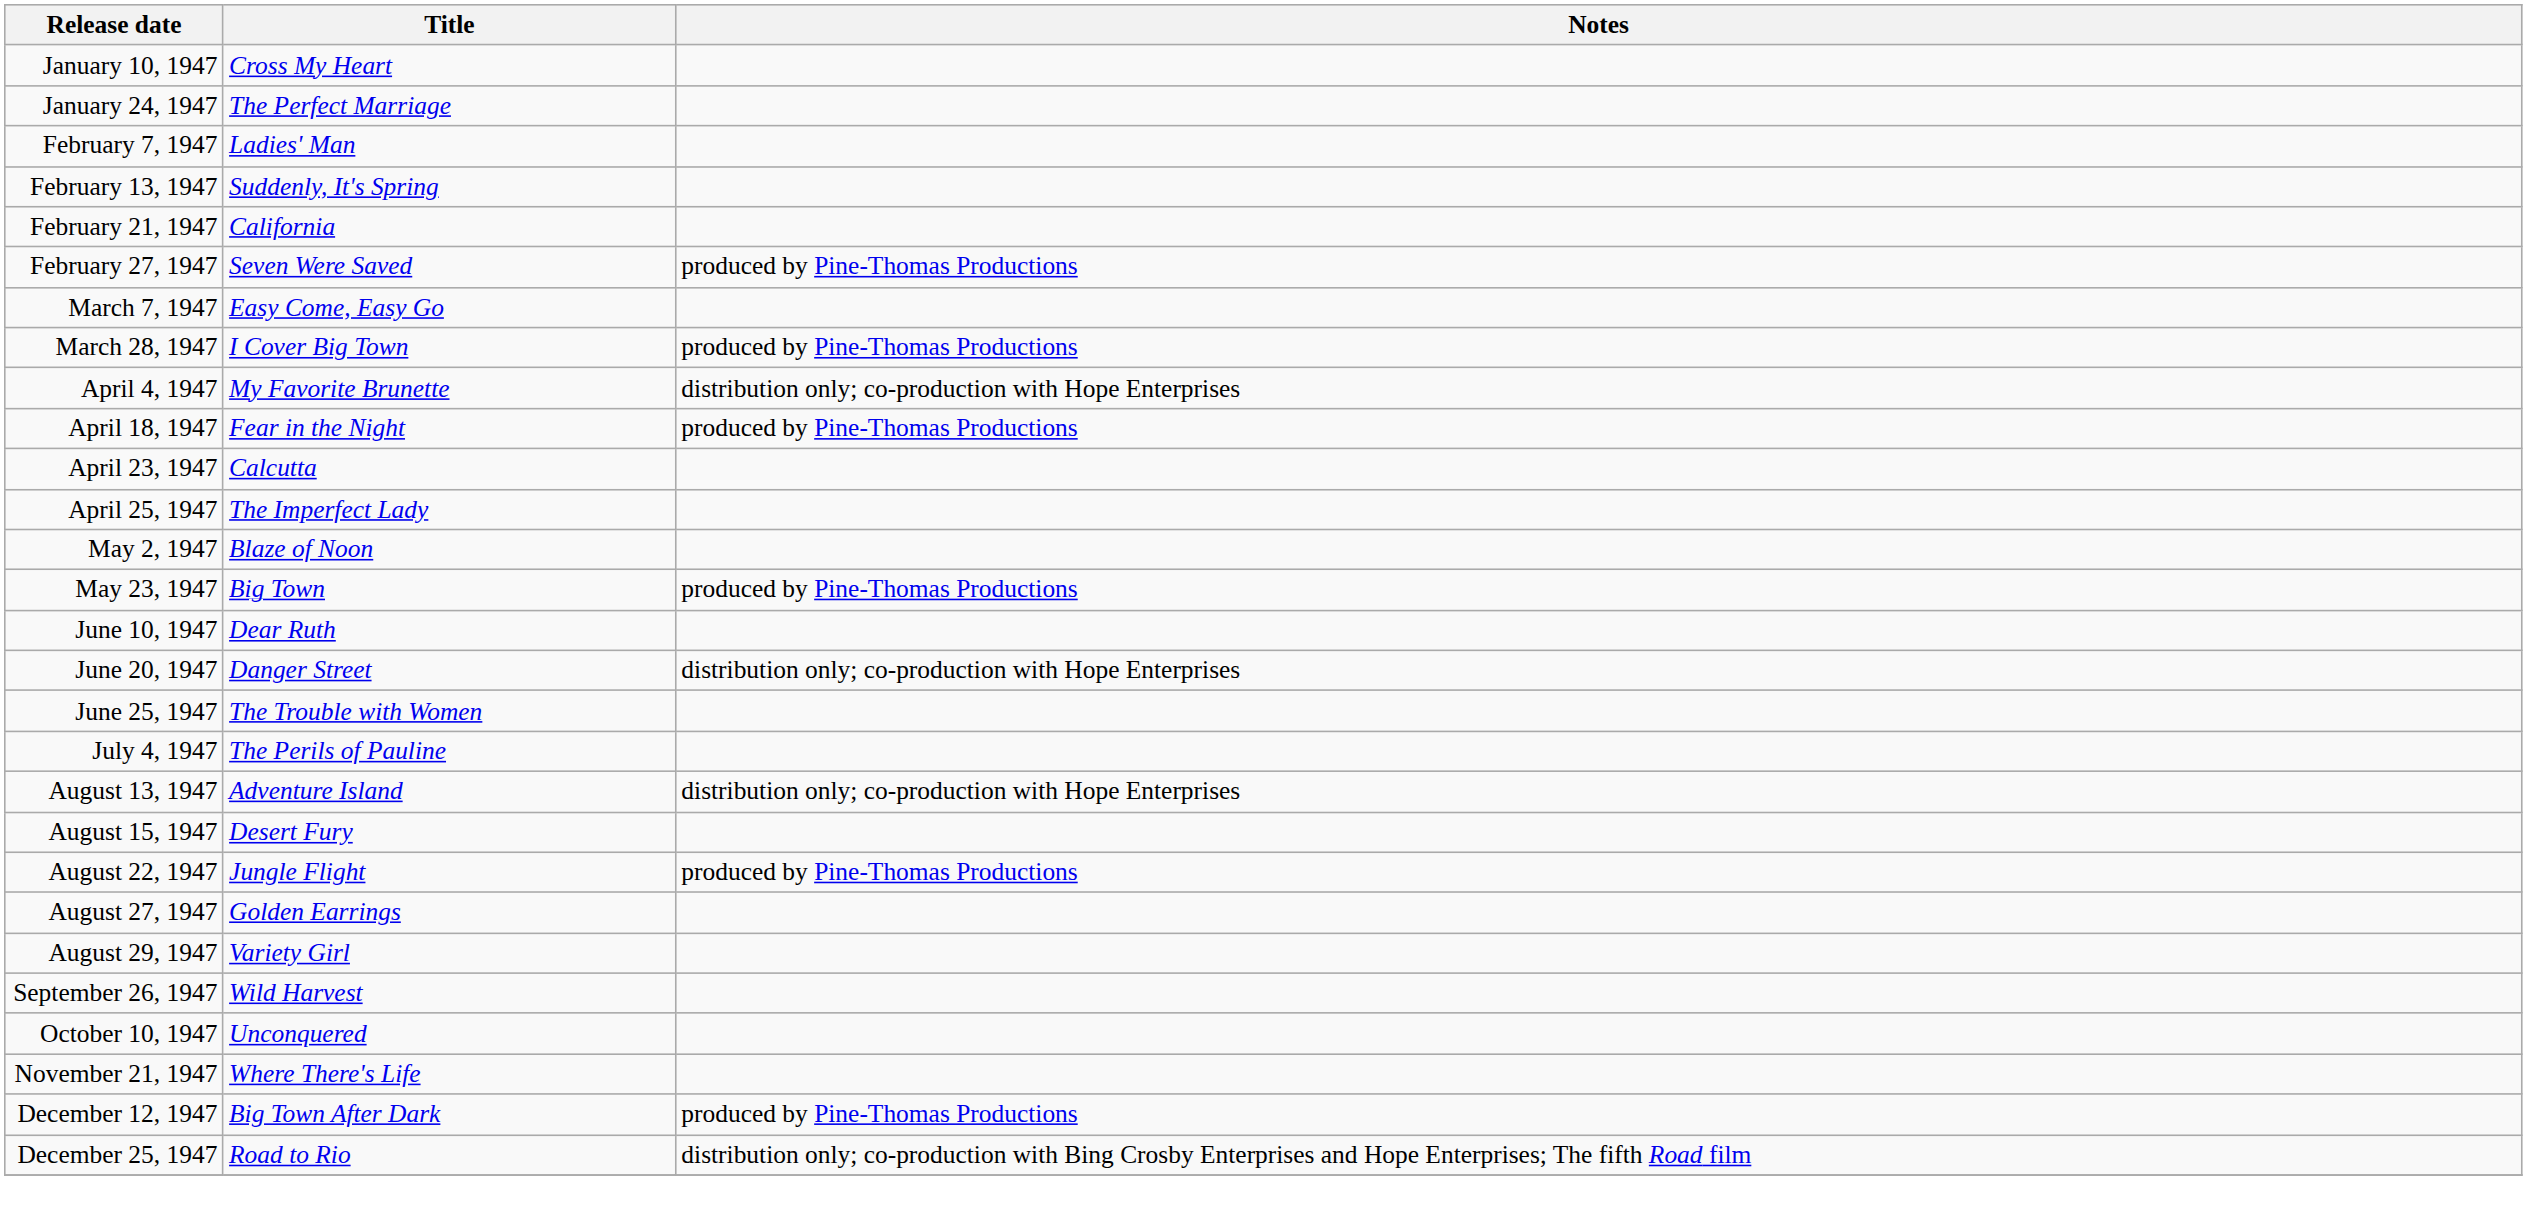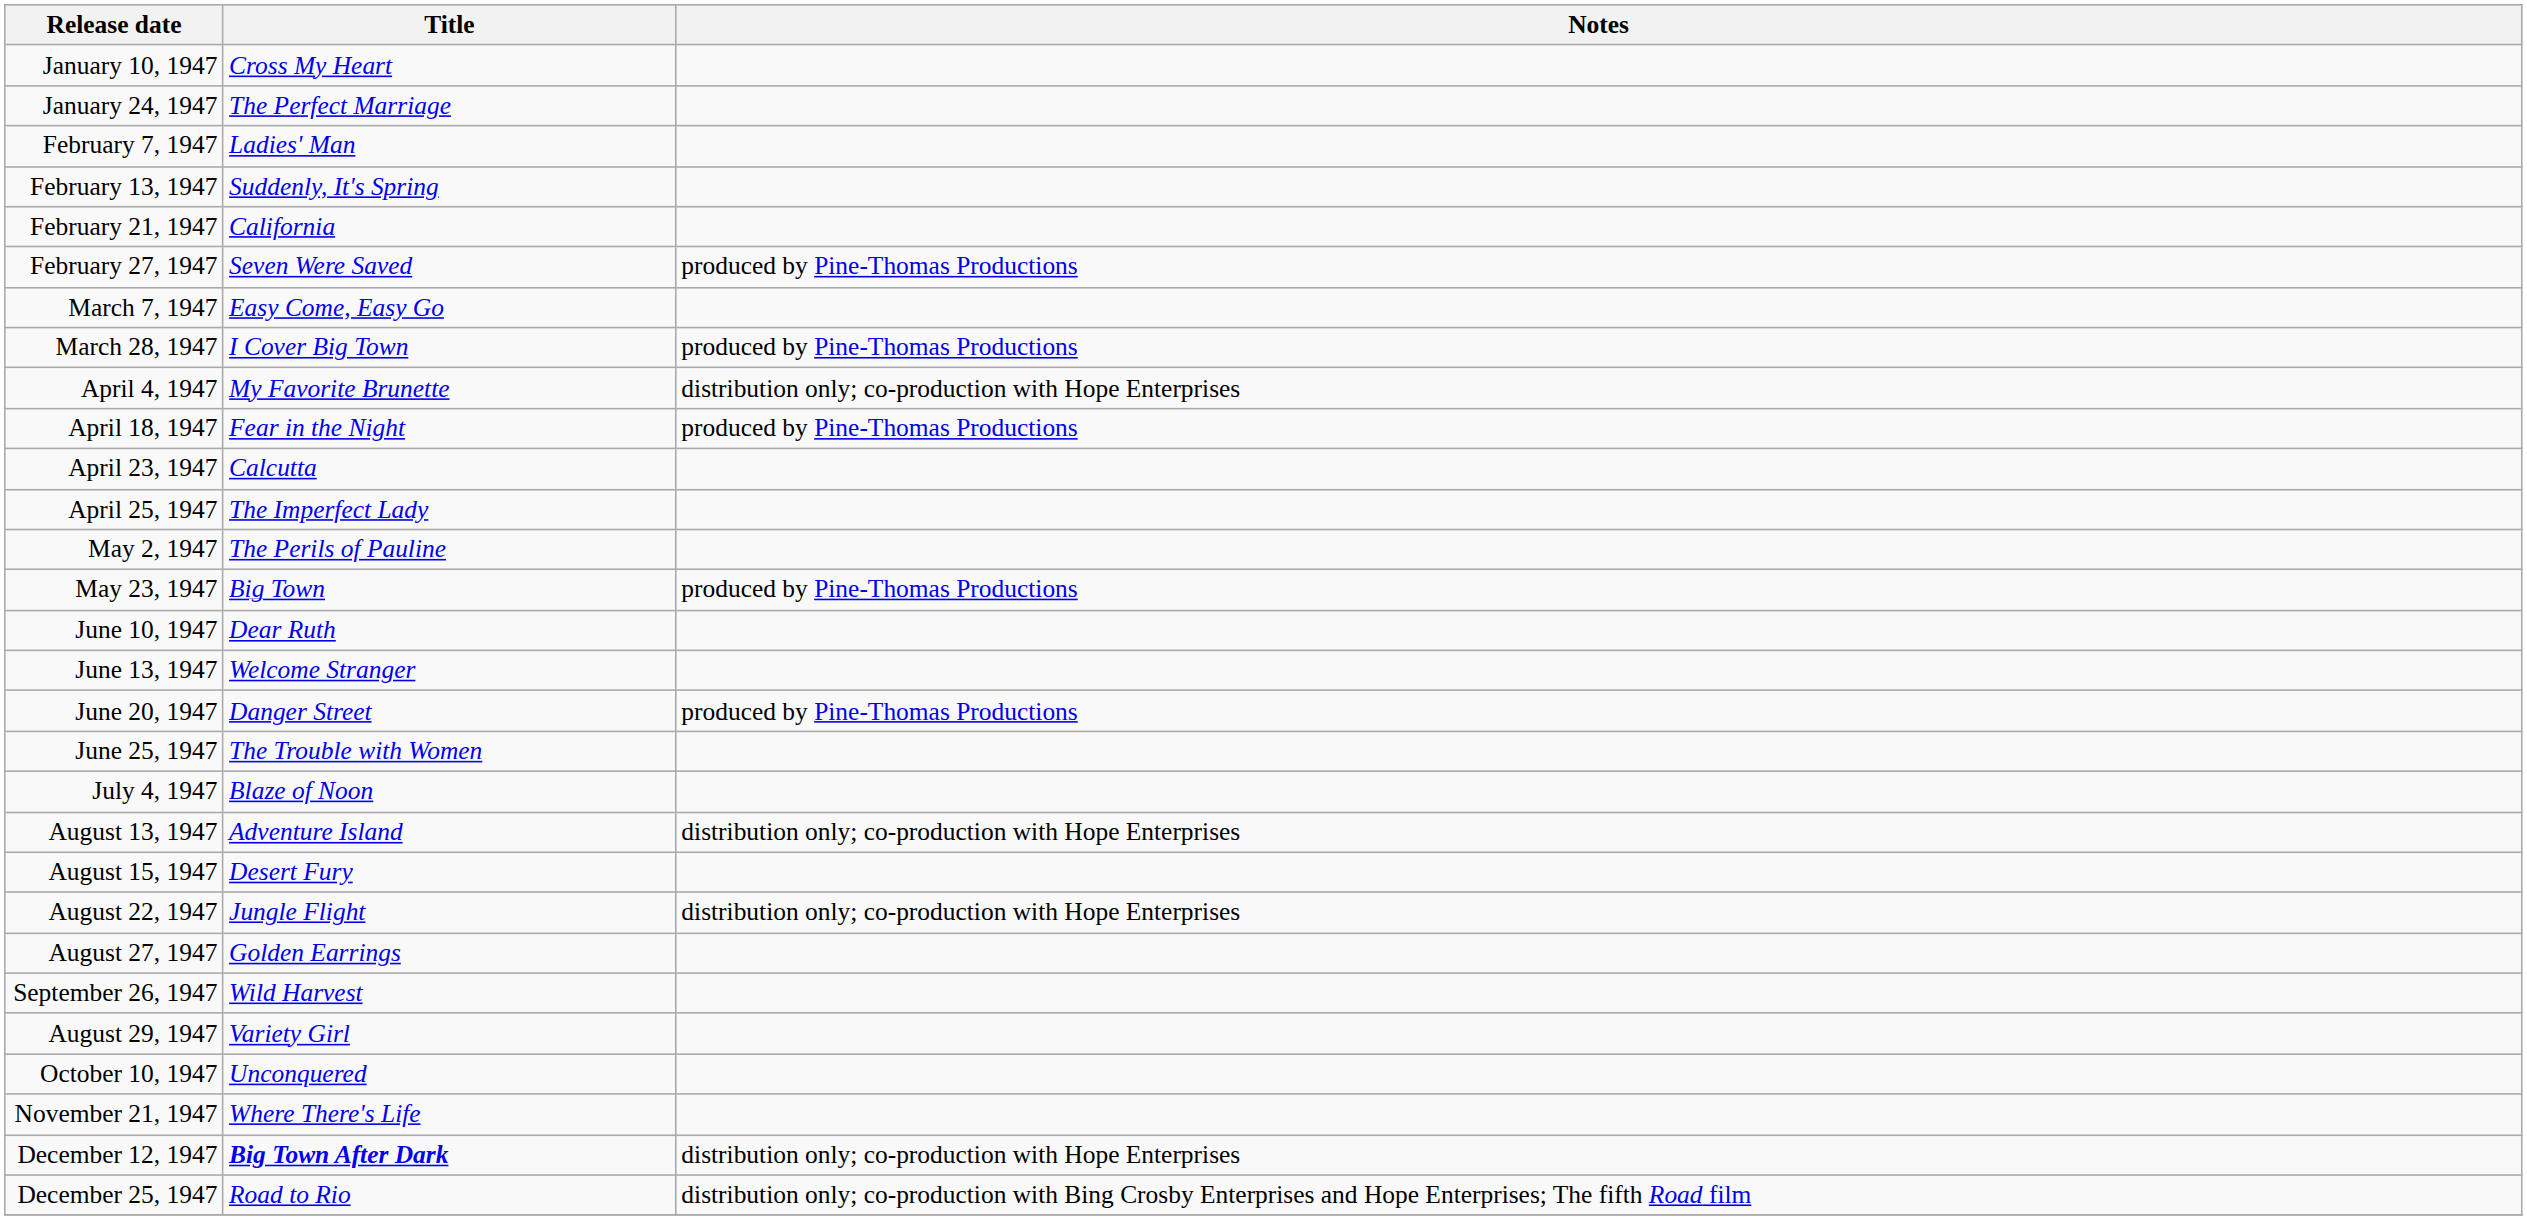 <table class="wikitable sortable" style="width:100%;">
 <tr>
 <th scope="col" style="width:130px;">Release date</th>
 <th>Title</th>
 <th>Notes</th>
 </tr>
 <tr>
 <td style="text-align:right;">January 10, 1947</td>
 <td><em><a href='#'>Cross My Heart</a></em></td>
 <td></td>
 </tr>
 <tr>
 <td style="text-align:right;">January 24, 1947</td>
 <td><em><a href='#'>The Perfect Marriage</a></em></td>
 <td></td>
 </tr>
 <tr>
 <td style="text-align:right;">February 7, 1947</td>
 <td><em><a href='#'>Ladies' Man</a></em></td>
 <td></td>
 </tr>
 <tr>
 <td style="text-align:right;">February 13, 1947</td>
 <td><em><a href='#'>Suddenly, It's Spring</a></em></td>
 <td></td>
 </tr>
 <tr>
 <td style="text-align:right;">February 21, 1947</td>
 <td><em><a href='#'>California</a></em></td>
 <td></td>
 </tr>
 <tr>
 <td style="text-align:right;">February 27, 1947</td>
 <td><em><a href='#'>Seven Were Saved</a></em></td>
 <td>produced by <a href='#'>Pine-Thomas Productions</a></td>
 </tr>
 <tr>
 <td style="text-align:right;">March 7, 1947</td>
 <td><em><a href='#'>Easy Come, Easy Go</a></em></td>
 <td></td>
 </tr>
 <tr>
 <td style="text-align:right;">March 28, 1947</td>
 <td><em><a href='#'>I Cover Big Town</a></em></td>
 <td>produced by <a href='#'>Pine-Thomas Productions</a></td>
 </tr>
 <tr>
 <td style="text-align:right;">April 4, 1947</td>
 <td><em><a href='#'>My Favorite Brunette</a></em></td>
 <td>distribution only; co-production with Hope Enterprises</td>
 </tr>
 <tr>
 <td style="text-align:right;">April 18, 1947</td>
 <td><em><a href='#'>Fear in the Night</a></em></td>
 <td>produced by <a href='#'>Pine-Thomas Productions</a></td>
 </tr>
 <tr>
 <td style="text-align:right;">April 23, 1947</td>
 <td><em><a href='#'>Calcutta</a></em></td>
 <td></td>
 </tr>
 <tr>
 <td style="text-align:right;">April 25, 1947</td>
 <td><em><a href='#'>The Imperfect Lady</a></em></td>
 <td></td>
 </tr>
 <tr>
 <td style="text-align:right;">May 2, 1947</td>
-<td><em><a href='#'>Blaze of Noon</a></em></td>
+<td><em><a href='#'>The Perils of Pauline</a></em></td>
 <td></td>
 </tr>
 <tr>
 <td style="text-align:right;">May 23, 1947</td>
 <td><em><a href='#'>Big Town</a></em></td>
 <td>produced by <a href='#'>Pine-Thomas Productions</a></td>
 </tr>
 <tr>
 <td style="text-align:right;">June 10, 1947</td>
 <td><em><a href='#'>Dear Ruth</a></em></td>
 <td></td>
 </tr>
 <tr>
+<td style="text-align:right;">June 13, 1947</td>
+<td><em><a href='#'>Welcome Stranger</a></em></td>
+<td></td>
+</tr>
+<tr>
 <td style="text-align:right;">June 20, 1947</td>
 <td><em><a href='#'>Danger Street</a></em></td>
-<td>distribution only; co-production with Hope Enterprises</td>
+<td>produced by <a href='#'>Pine-Thomas Productions</a></td>
 </tr>
 <tr>
 <td style="text-align:right;">June 25, 1947</td>
 <td><em><a href='#'>The Trouble with Women</a></em></td>
 <td></td>
 </tr>
 <tr>
 <td style="text-align:right;">July 4, 1947</td>
-<td><em><a href='#'>The Perils of Pauline</a></em></td>
+<td><em><a href='#'>Blaze of Noon</a></em></td>
 <td></td>
 </tr>
 <tr>
 <td style="text-align:right;">August 13, 1947</td>
 <td><em><a href='#'>Adventure Island</a></em></td>
 <td>distribution only; co-production with Hope Enterprises</td>
 </tr>
 <tr>
 <td style="text-align:right;">August 15, 1947</td>
 <td><em><a href='#'>Desert Fury</a></em></td>
 <td></td>
 </tr>
 <tr>
 <td style="text-align:right;">August 22, 1947</td>
 <td><em><a href='#'>Jungle Flight</a></em></td>
-<td>produced by <a href='#'>Pine-Thomas Productions</a></td>
+<td>distribution only; co-production with Hope Enterprises</td>
 </tr>
 <tr>
 <td style="text-align:right;">August 27, 1947</td>
 <td><em><a href='#'>Golden Earrings</a></em></td>
 <td></td>
 </tr>
 <tr>
-<td style="text-align:right;">August 29, 1947</td>
-<td><em><a href='#'>Variety Girl</a></em></td>
+<td style="text-align:right;">September 26, 1947</td>
+<td><em><a href='#'>Wild Harvest</a></em></td>
 <td></td>
 </tr>
 <tr>
-<td style="text-align:right;">September 26, 1947</td>
-<td><em><a href='#'>Wild Harvest</a></em></td>
+<td style="text-align:right;">August 29, 1947</td>
+<td><em><a href='#'>Variety Girl</a></em></td>
 <td></td>
 </tr>
 <tr>
 <td style="text-align:right;">October 10, 1947</td>
 <td><em><a href='#'>Unconquered</a></em></td>
 <td></td>
 </tr>
 <tr>
 <td style="text-align:right;">November 21, 1947</td>
 <td><em><a href='#'>Where There's Life</a></em></td>
 <td></td>
 </tr>
 <tr>
 <td style="text-align:right;">December 12, 1947</td>
-<td><em><a href='#'>Big Town After Dark</a></em></td>
-<td>produced by <a href='#'>Pine-Thomas Productions</a></td>
+<td><strong><em><a href='#'>Big Town After Dark</a></em></strong></td>
+<td>distribution only; co-production with Hope Enterprises</td>
 </tr>
 <tr>
 <td style="text-align:right;">December 25, 1947</td>
 <td><em><a href='#'>Road to Rio</a></em></td>
 <td>distribution only; co-production with Bing Crosby Enterprises and Hope Enterprises; The fifth <a href='#'><em>Road</em> film</a></td>
 </tr>
 <tr>
 </tr>
 </table>
